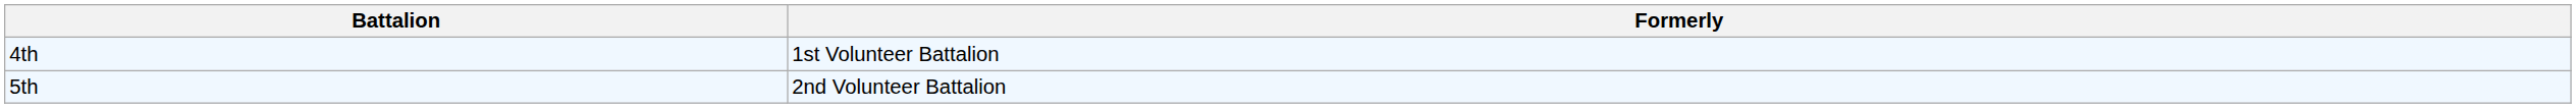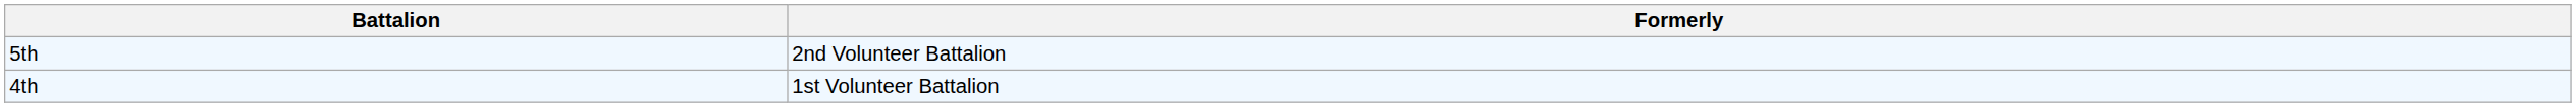 <table class="wikitable" style="width:100%;">
 <tr>
 <th>Battalion</th>
 <th>Formerly</th>
 </tr>
 <tr style="background:#f0f8ff;">
+<td>5th</td>
+<td>2nd Volunteer Battalion</td>
+</tr>
+<tr style="background:#f0f8ff;">
 <td>4th</td>
 <td>1st Volunteer Battalion</td>
 </tr>
-<tr style="background:#f0f8ff;">
-<td>5th</td>
-<td>2nd Volunteer Battalion</td>
-</tr>
 </table>
